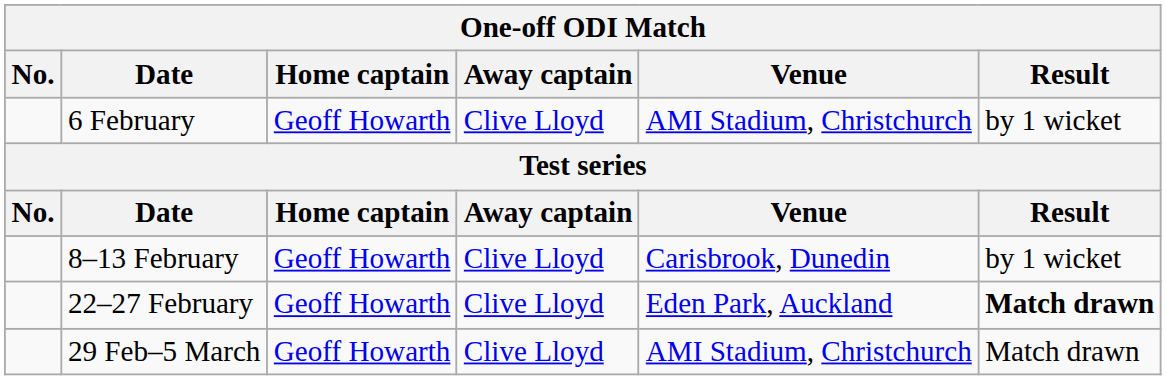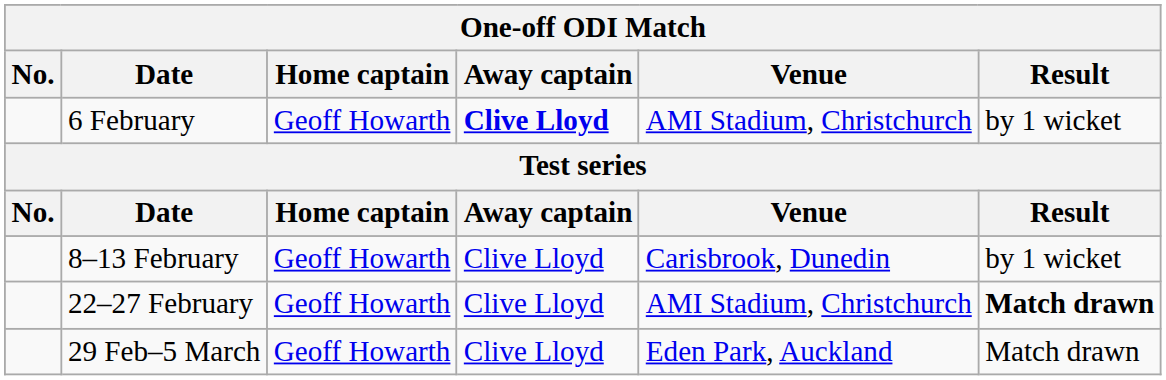 <table class="wikitable">
 <tr>
 <th colspan="9">One-off ODI Match</th>
 </tr>
 <tr>
 <th>No.</th>
 <th>Date</th>
 <th>Home captain</th>
 <th>Away captain</th>
 <th>Venue</th>
 <th>Result</th>
 </tr>
 <tr>
 <td></td>
 <td>6 February</td>
 <td><a href='#'>Geoff Howarth</a></td>
-<td><a href='#'>Clive Lloyd</a></td>
+<td><strong><a href='#'>Clive Lloyd</a></strong></td>
 <td><a href='#'>AMI Stadium</a>, <a href='#'>Christchurch</a></td>
 <td> by 1 wicket</td>
 </tr>
 <tr>
 <th colspan="9">Test series</th>
 </tr>
 <tr>
 <th>No.</th>
 <th>Date</th>
 <th>Home captain</th>
 <th>Away captain</th>
 <th>Venue</th>
 <th>Result</th>
 </tr>
 <tr>
 <td></td>
 <td>8–13 February</td>
 <td><a href='#'>Geoff Howarth</a></td>
 <td><a href='#'>Clive Lloyd</a></td>
 <td><a href='#'>Carisbrook</a>, <a href='#'>Dunedin</a></td>
 <td> by 1 wicket</td>
 </tr>
 <tr>
 <td></td>
 <td>22–27 February</td>
 <td><a href='#'>Geoff Howarth</a></td>
 <td><a href='#'>Clive Lloyd</a></td>
-<td><a href='#'>Eden Park</a>, <a href='#'>Auckland</a></td>
+<td><a href='#'>AMI Stadium</a>, <a href='#'>Christchurch</a></td>
 <td><strong>Match drawn</strong></td>
 </tr>
 <tr>
 <td></td>
 <td>29 Feb–5 March</td>
 <td><a href='#'>Geoff Howarth</a></td>
 <td><a href='#'>Clive Lloyd</a></td>
-<td><a href='#'>AMI Stadium</a>, <a href='#'>Christchurch</a></td>
+<td><a href='#'>Eden Park</a>, <a href='#'>Auckland</a></td>
 <td>Match drawn</td>
 </tr>
 </table>
